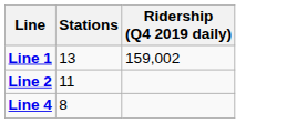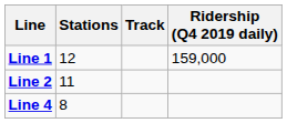 <table class=wikitable>
 <tr>
 <th>Line</th>
 <th>Stations</th>
+<th>Track</th>
 <th>Ridership<br>(Q4 2019 daily)</th>
 </tr>
 <tr>
 <td> <strong><a href='#'>Line 1</a></strong></td>
-<td>13 </td>
-<td>159,002</td>
+<td>12 </td>
+<td> </td>
+<td>159,000</td>
 </tr>
 <tr>
 <td> <strong><a href='#'>Line 2</a></strong></td>
 <td>11</td>
+<td></td>
 <td></td>
 </tr>
 <tr>
 <td> <strong><a href='#'>Line 4</a></strong></td>
 <td>8</td>
 <td></td>
+<td></td>
 </tr>
 </table>
